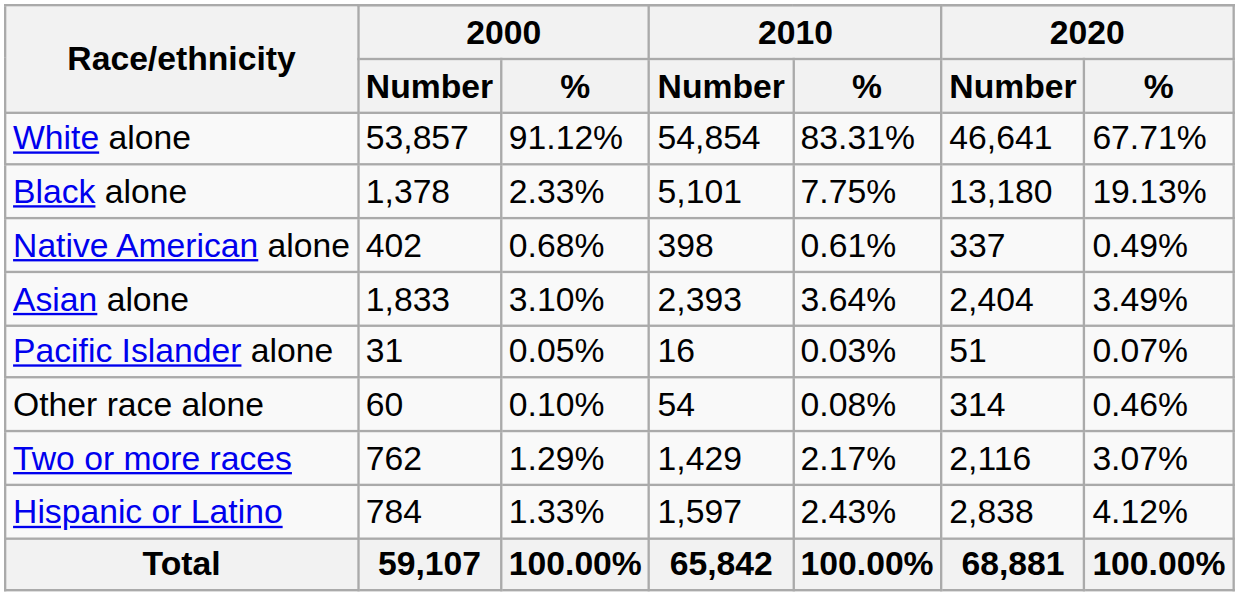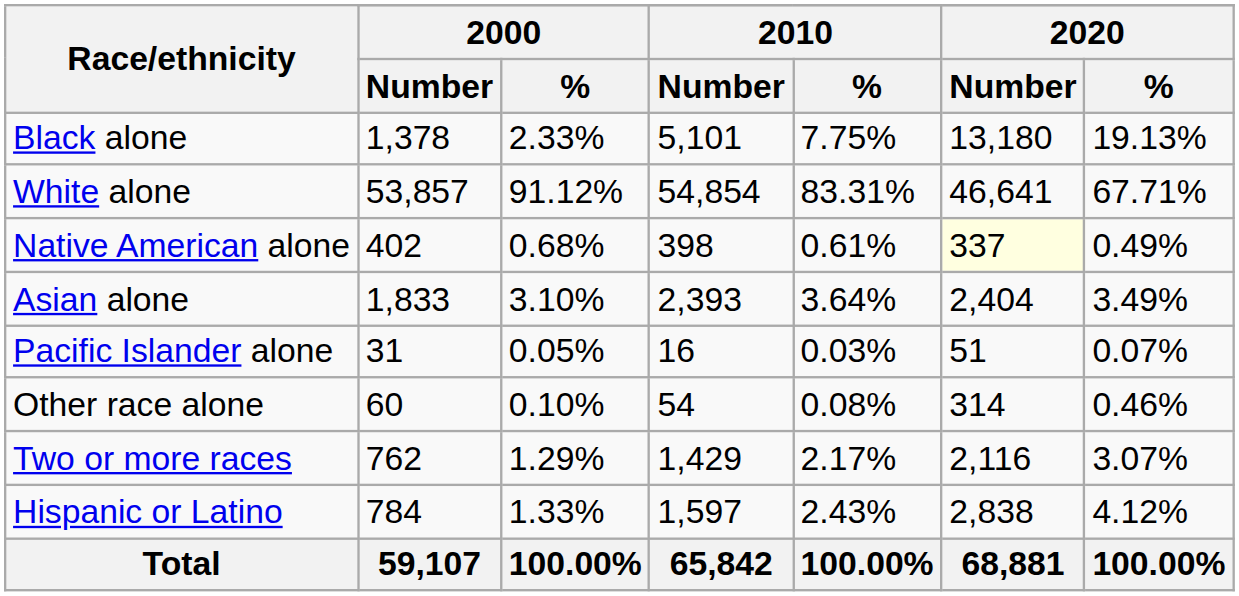 <table class="wikitable sortable collapsible left" style="font-size: 90%;">
 <tr>
 <th rowspan="3">Race/ethnicity</th>
 </tr>
 <tr>
 <th colspan="2">2000</th>
 <th colspan="2">2010</th>
 <th colspan="2">2020</th>
 </tr>
 <tr>
 <th>Number</th>
 <th>%</th>
 <th>Number</th>
 <th>%</th>
 <th>Number</th>
 <th>%</th>
 </tr>
 <tr>
+<td><a href='#'>Black</a> alone</td>
+<td>1,378</td>
+<td>2.33%</td>
+<td>5,101</td>
+<td>7.75%</td>
+<td>13,180</td>
+<td>19.13%</td>
+</tr>
+<tr>
 <td><a href='#'>White</a> alone</td>
 <td>53,857</td>
 <td>91.12%</td>
 <td>54,854</td>
 <td>83.31%</td>
 <td>46,641</td>
 <td>67.71%</td>
 </tr>
 <tr>
-<td><a href='#'>Black</a> alone</td>
-<td>1,378</td>
-<td>2.33%</td>
-<td>5,101</td>
-<td>7.75%</td>
-<td>13,180</td>
-<td>19.13%</td>
-</tr>
-<tr>
 <td><a href='#'>Native American</a> alone</td>
 <td>402</td>
 <td>0.68%</td>
 <td>398</td>
 <td>0.61%</td>
-<td>337</td>
+<td style="background: lightyellow;">337</td>
 <td>0.49%</td>
 </tr>
 <tr>
 <td><a href='#'>Asian</a> alone</td>
 <td>1,833</td>
 <td>3.10%</td>
 <td>2,393</td>
 <td>3.64%</td>
 <td>2,404</td>
 <td>3.49%</td>
 </tr>
 <tr>
 <td><a href='#'>Pacific Islander</a> alone</td>
 <td>31</td>
 <td>0.05%</td>
 <td>16</td>
 <td>0.03%</td>
 <td>51</td>
 <td>0.07%</td>
 </tr>
 <tr>
 <td>Other race alone</td>
 <td>60</td>
 <td>0.10%</td>
 <td>54</td>
 <td>0.08%</td>
 <td>314</td>
 <td>0.46%</td>
 </tr>
 <tr>
 <td><a href='#'>Two or more races</a></td>
 <td>762</td>
 <td>1.29%</td>
 <td>1,429</td>
 <td>2.17%</td>
 <td>2,116</td>
 <td>3.07%</td>
 </tr>
 <tr>
 <td><a href='#'>Hispanic or Latino</a></td>
 <td>784</td>
 <td>1.33%</td>
 <td>1,597</td>
 <td>2.43%</td>
 <td>2,838</td>
 <td>4.12%</td>
 </tr>
 <tr>
 <th>Total</th>
 <th>59,107</th>
 <th>100.00%</th>
 <th>65,842</th>
 <th>100.00%</th>
 <th>68,881</th>
 <th>100.00%</th>
 </tr>
 </table>
